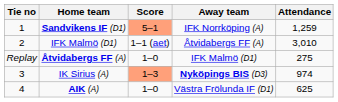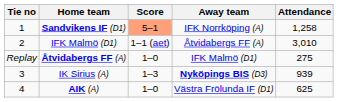 <table class="wikitable" style="text-align:center">
 <tr>
 <th style= width="40px">Tie no</th>
 <th style= width="150px">Home team</th>
 <th style= width="60px">Score</th>
 <th style= width="150px">Away team</th>
 <th style= width="30px">Attendance</th>
 </tr>
 <tr>
 <td>1</td>
 <td><strong><a href='#'>Sandvikens IF</a></strong> <em><small>(D1)</small></em></td>
 <td style="background: lightsalmon;">5–1</td>
 <td><a href='#'>IFK Norrköping</a> <em><small>(A)</small></em></td>
-<td>1,259</td>
+<td>1,258</td>
 </tr>
 <tr>
 <td>2</td>
 <td><a href='#'>IFK Malmö</a> <em><small>(D1)</small></em></td>
 <td>1–1 (<a href='#'>aet</a>)</td>
 <td><a href='#'>Åtvidabergs FF</a> <em><small>(A)</small></em></td>
 <td>3,010</td>
 </tr>
 <tr>
 <td><em>Replay</em></td>
 <td><strong><a href='#'>Åtvidabergs FF</a></strong> <em><small>(A)</small></em></td>
 <td>1–0</td>
 <td><a href='#'>IFK Malmö</a> <em><small>(D1)</small></em></td>
 <td>275</td>
 </tr>
 <tr>
 <td>3</td>
 <td><a href='#'>IK Sirius</a> <em><small>(A)</small></em></td>
-<td style="background: lightsalmon;">1–3</td>
+<td>1–3</td>
 <td><strong><a href='#'>Nyköpings BIS</a></strong> <em><small>(D3)</small></em></td>
-<td>974</td>
+<td>939</td>
 </tr>
 <tr>
 <td>4</td>
 <td><strong><a href='#'>AIK</a></strong> <em><small>(A)</small></em></td>
 <td>1–0</td>
 <td><a href='#'>Västra Frölunda IF</a> <em><small>(D1)</small></em></td>
 <td>625</td>
 </tr>
 </table>
